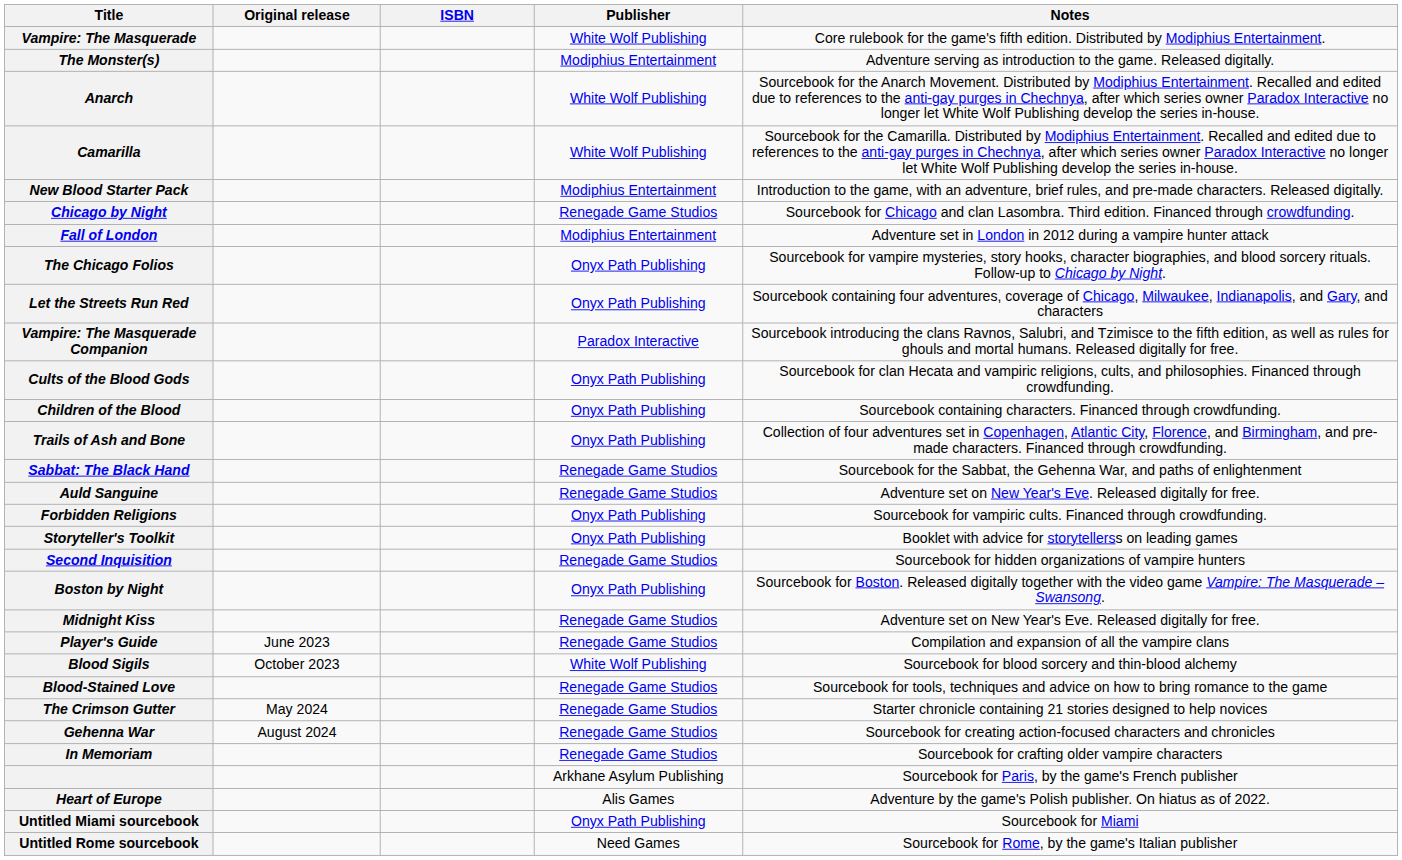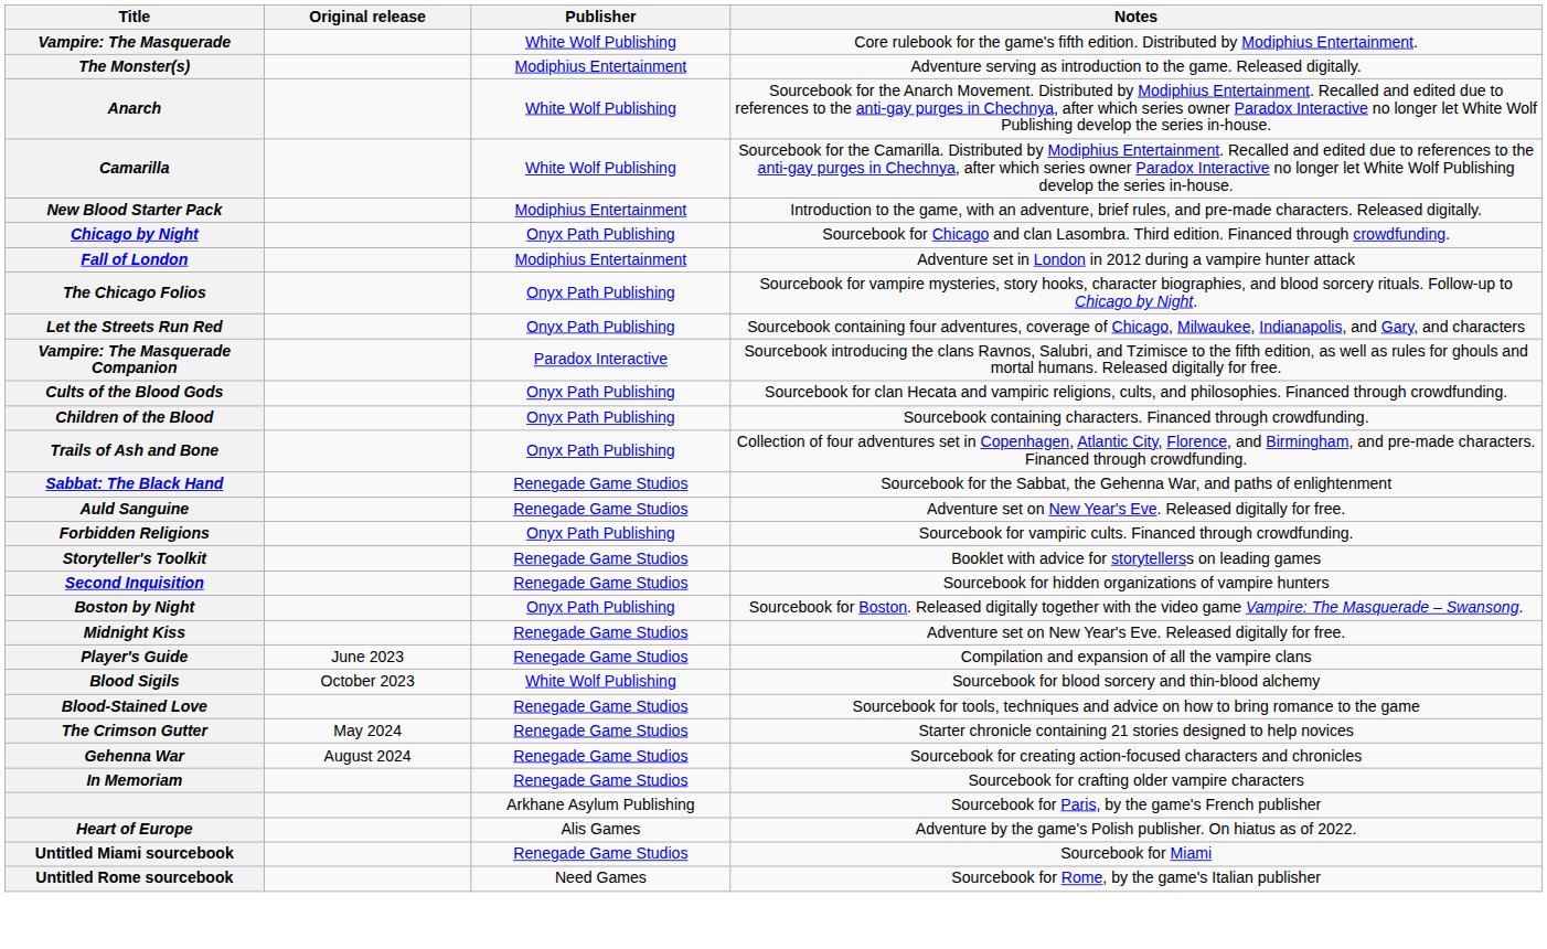 <table class="wikitable sortable plainrowheaders" style="width: 100%;">
 <tr>
 <th scope="col" style="width:15%;">Title</th>
 <th scope="col" style="width:12%;">Original release </th>
-<th scope="col" style="width:11%;"><a href='#'>ISBN</a></th>
 <th scope="col" style="width:15%;">Publisher</th>
 <th scope="col" style="width:47%;">Notes</th>
 </tr>
 <tr style="text-align: center;">
 <th scope="row" style="text-align:center;"><em>Vampire: The Masquerade</em></th>
-<td></td>
 <td></td>
 <td><a href='#'>White Wolf Publishing</a></td>
 <td>Core rulebook for the game's fifth edition. Distributed by <a href='#'>Modiphius Entertainment</a>.</td>
 </tr>
 <tr style="text-align: center;">
 <th scope="row" style="text-align:center;"><em>The Monster(s)</em></th>
 <td></td>
-<td></td>
 <td><a href='#'>Modiphius Entertainment</a></td>
 <td>Adventure serving as introduction to the game. Released digitally.</td>
 </tr>
 <tr style="text-align: center;">
 <th scope="row" style="text-align:center;"><em>Anarch</em></th>
-<td></td>
 <td></td>
 <td><a href='#'>White Wolf Publishing</a></td>
 <td>Sourcebook for the Anarch Movement. Distributed by <a href='#'>Modiphius Entertainment</a>. Recalled and edited due to references to the <a href='#'>anti-gay purges in Chechnya</a>, after which series owner <a href='#'>Paradox Interactive</a> no longer let White Wolf Publishing develop the series in-house.</td>
 </tr>
 <tr style="text-align: center;">
 <th scope="row" style="text-align:center;"><em>Camarilla</em></th>
 <td></td>
-<td></td>
 <td><a href='#'>White Wolf Publishing</a></td>
 <td>Sourcebook for the Camarilla. Distributed by <a href='#'>Modiphius Entertainment</a>. Recalled and edited due to references to the <a href='#'>anti-gay purges in Chechnya</a>, after which series owner <a href='#'>Paradox Interactive</a> no longer let White Wolf Publishing develop the series in-house.</td>
 </tr>
 <tr style="text-align: center;">
 <th scope="row" style="text-align:center;"><em>New Blood Starter Pack</em></th>
-<td></td>
 <td></td>
 <td><a href='#'>Modiphius Entertainment</a></td>
 <td>Introduction to the game, with an adventure, brief rules, and pre-made characters. Released digitally.</td>
 </tr>
 <tr style="text-align: center;">
 <th scope="row" style="text-align:center;"><em><a href='#'>Chicago by Night</a></em></th>
 <td></td>
-<td></td>
-<td><a href='#'>Renegade Game Studios</a></td>
+<td><a href='#'>Onyx Path Publishing</a></td>
 <td>Sourcebook for <a href='#'>Chicago</a> and clan Lasombra. Third edition. Financed through <a href='#'>crowdfunding</a>.</td>
 </tr>
 <tr style="text-align: center;">
 <th scope="row" style="text-align:center;"><em><a href='#'>Fall of London</a></em></th>
-<td></td>
 <td></td>
 <td><a href='#'>Modiphius Entertainment</a></td>
 <td>Adventure set in <a href='#'>London</a> in 2012 during a vampire hunter attack</td>
 </tr>
 <tr style="text-align: center;">
 <th scope="row" style="text-align:center;"><em>The Chicago Folios</em></th>
 <td></td>
-<td></td>
 <td><a href='#'>Onyx Path Publishing</a></td>
 <td>Sourcebook for vampire mysteries, story hooks, character biographies, and blood sorcery rituals. Follow-up to <em><a href='#'>Chicago by Night</a></em>.</td>
 </tr>
 <tr style="text-align: center;">
 <th scope="row" style="text-align:center;"><em>Let the Streets Run Red</em></th>
-<td></td>
 <td></td>
 <td><a href='#'>Onyx Path Publishing</a></td>
 <td>Sourcebook containing four adventures, coverage of <a href='#'>Chicago</a>, <a href='#'>Milwaukee</a>, <a href='#'>Indianapolis</a>, and <a href='#'>Gary</a>, and characters</td>
 </tr>
 <tr style="text-align: center;">
 <th scope="row" style="text-align:center;"><em>Vampire: The Masquerade Companion</em></th>
 <td></td>
-<td></td>
 <td><a href='#'>Paradox Interactive</a></td>
 <td>Sourcebook introducing the clans Ravnos, Salubri, and Tzimisce to the fifth edition, as well as rules for ghouls and mortal humans. Released digitally for free.</td>
 </tr>
 <tr style="text-align: center;">
 <th scope="row" style="text-align:center;"><em>Cults of the Blood Gods</em></th>
-<td></td>
 <td></td>
 <td><a href='#'>Onyx Path Publishing</a></td>
 <td>Sourcebook for clan Hecata and vampiric religions, cults, and philosophies. Financed through crowdfunding.</td>
 </tr>
 <tr style="text-align: center;">
 <th scope="row" style="text-align:center;"><em>Children of the Blood</em></th>
 <td></td>
-<td></td>
 <td><a href='#'>Onyx Path Publishing</a></td>
 <td>Sourcebook containing characters. Financed through crowdfunding.</td>
 </tr>
 <tr style="text-align: center;">
 <th scope="row" style="text-align:center;"><em>Trails of Ash and Bone</em></th>
-<td></td>
 <td></td>
 <td><a href='#'>Onyx Path Publishing</a></td>
 <td>Collection of four adventures set in <a href='#'>Copenhagen</a>, <a href='#'>Atlantic City</a>, <a href='#'>Florence</a>, and <a href='#'>Birmingham</a>, and pre-made characters. Financed through crowdfunding.</td>
 </tr>
 <tr style="text-align: center;">
 <th scope="row" style="text-align:center;"><em><a href='#'>Sabbat: The Black Hand</a></em></th>
 <td></td>
-<td></td>
 <td><a href='#'>Renegade Game Studios</a></td>
 <td>Sourcebook for the Sabbat, the Gehenna War, and paths of enlightenment</td>
 </tr>
 <tr style="text-align: center;">
 <th scope="row" style="text-align:center;"><em>Auld Sanguine</em></th>
-<td></td>
 <td></td>
 <td><a href='#'>Renegade Game Studios</a></td>
 <td>Adventure set on <a href='#'>New Year's Eve</a>. Released digitally for free.</td>
 </tr>
 <tr style="text-align: center;">
 <th scope="row" style="text-align:center;"><em>Forbidden Religions</em></th>
 <td></td>
-<td></td>
 <td><a href='#'>Onyx Path Publishing</a></td>
 <td>Sourcebook for vampiric cults. Financed through crowdfunding.</td>
 </tr>
 <tr style="text-align: center;">
 <th scope="row" style="text-align:center;"><em>Storyteller's Toolkit</em></th>
 <td></td>
-<td></td>
-<td><a href='#'>Onyx Path Publishing</a></td>
+<td><a href='#'>Renegade Game Studios</a></td>
 <td>Booklet with advice for <a href='#'>storytellers</a>s on leading games</td>
 </tr>
 <tr style="text-align: center;">
 <th scope="row" style="text-align:center;"><em><a href='#'>Second Inquisition</a></em></th>
-<td></td>
 <td></td>
 <td><a href='#'>Renegade Game Studios</a></td>
 <td>Sourcebook for hidden organizations of vampire hunters</td>
 </tr>
 <tr style="text-align: center;">
 <th scope="row" style="text-align:center;"><em>Boston by Night</em></th>
 <td></td>
-<td></td>
 <td><a href='#'>Onyx Path Publishing</a></td>
 <td>Sourcebook for <a href='#'>Boston</a>. Released digitally together with the video game <em><a href='#'>Vampire: The Masquerade – Swansong</a></em>.</td>
 </tr>
 <tr style="text-align: center;">
 <th scope="row" style="text-align:center;"><em>Midnight Kiss</em></th>
-<td></td>
 <td></td>
 <td><a href='#'>Renegade Game Studios</a></td>
 <td>Adventure set on New Year's Eve. Released digitally for free.</td>
 </tr>
 <tr style="text-align: center;">
 <th scope="row" style="text-align:center;"><em>Player's Guide</em></th>
 <td> June 2023</td>
-<td></td>
 <td><a href='#'>Renegade Game Studios</a></td>
 <td>Compilation and expansion of all the vampire clans</td>
 </tr>
 <tr style="text-align: center;">
 <th scope="row" style="text-align:center;"><em>Blood Sigils</em></th>
 <td> October 2023</td>
-<td></td>
 <td><a href='#'>White Wolf Publishing</a></td>
 <td>Sourcebook for blood sorcery and thin-blood alchemy</td>
 </tr>
 <tr style="text-align:center;">
 <th scope="row" style="text-align:center;"><em>Blood-Stained Love</em></th>
-<td></td>
 <td></td>
 <td><a href='#'>Renegade Game Studios</a></td>
 <td>Sourcebook for tools, techniques and advice on how to bring romance to the game</td>
 </tr>
 <tr style="text-align:center;">
 <th scope="row" style="text-align:center;"><em>The Crimson Gutter</em></th>
 <td>May 2024</td>
-<td></td>
 <td><a href='#'>Renegade Game Studios</a></td>
 <td>Starter chronicle containing 21 stories designed to help novices</td>
 </tr>
 <tr style="text-align:center;">
 <th scope="row" style="text-align:center;"><em>Gehenna War</em></th>
 <td>August 2024</td>
-<td></td>
 <td><a href='#'>Renegade Game Studios</a></td>
 <td>Sourcebook for creating action-focused characters and chronicles</td>
 </tr>
 <tr style="text-align:center;">
 <th scope="row" style="text-align:center;"><em>In Memoriam</em></th>
-<td></td>
 <td></td>
 <td><a href='#'>Renegade Game Studios</a></td>
 <td>Sourcebook for crafting older vampire characters</td>
 </tr>
 <tr style="text-align:center;">
 <th scope="row" style="text-align:center;"></th>
 <td></td>
-<td></td>
 <td>Arkhane Asylum Publishing</td>
 <td>Sourcebook for <a href='#'>Paris</a>, by the game's French publisher</td>
 </tr>
 <tr style="text-align:center;">
 <th scope="row" style="text-align:center;"><em>Heart of Europe</em></th>
-<td></td>
 <td></td>
 <td>Alis Games</td>
 <td>Adventure by the game's Polish publisher. On hiatus as of 2022.</td>
 </tr>
 <tr style="text-align:center;">
 <th scope="row" style="text-align:center;">Untitled Miami sourcebook</th>
 <td></td>
-<td></td>
-<td><a href='#'>Onyx Path Publishing</a></td>
+<td><a href='#'>Renegade Game Studios</a></td>
 <td>Sourcebook for <a href='#'>Miami</a></td>
 </tr>
 <tr style="text-align:center;">
 <th scope="row" style="text-align:center;">Untitled Rome sourcebook</th>
 <td></td>
-<td></td>
 <td>Need Games</td>
 <td>Sourcebook for <a href='#'>Rome</a>, by the game's Italian publisher</td>
 </tr>
 </table>
